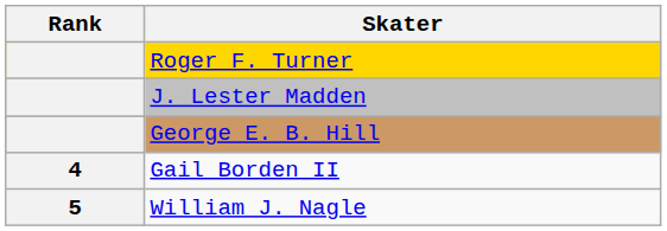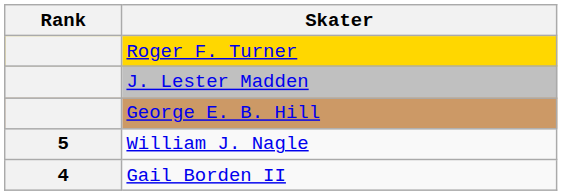 <table class="wikitable unsortable" style="text-align:left; width:30%">
 <tr>
 <th scope="col">Rank</th>
 <th scope="col">Skater</th>
 </tr>
 <tr bgcolor="gold">
 <th scope="row"></th>
 <td><a href='#'>Roger F. Turner</a></td>
 </tr>
 <tr bgcolor="silver">
 <th scope="row"></th>
 <td><a href='#'>J. Lester Madden</a></td>
 </tr>
 <tr bgcolor="cc9966">
 <th scope="row"></th>
 <td><a href='#'>George E. B. Hill</a></td>
 </tr>
 <tr>
+<th scope="row">5</th>
+<td><a href='#'>William J. Nagle</a></td>
+</tr>
+<tr>
 <th scope="row">4</th>
 <td><a href='#'>Gail Borden II</a></td>
 </tr>
-<tr>
-<th scope="row">5</th>
-<td><a href='#'>William J. Nagle</a></td>
-</tr>
 </table>
